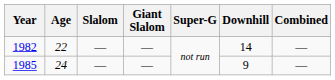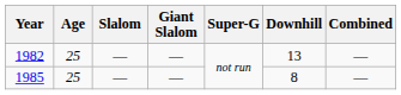 <table class=wikitable style="text-align:center">
 <tr>
 <th>  Year  </th>
 <th> Age </th>
 <th> Slalom </th>
 <th> Giant <br> Slalom </th>
 <th>Super-G</th>
 <th>Downhill</th>
 <th>Combined</th>
 </tr>
 <tr>
 <td><a href='#'>1982</a></td>
-<td><em>22</em></td>
+<td><em>25</em></td>
 <td>—</td>
 <td>—</td>
 <td rowspan=2><small><em>not run</em></small></td>
-<td>14</td>
+<td>13</td>
 <td>—</td>
 </tr>
 <tr>
 <td><a href='#'>1985</a></td>
-<td><em>24</em></td>
+<td><em>25</em></td>
 <td>—</td>
 <td>—</td>
-<td>9</td>
+<td>8</td>
 <td>—</td>
 </tr>
 </table>
